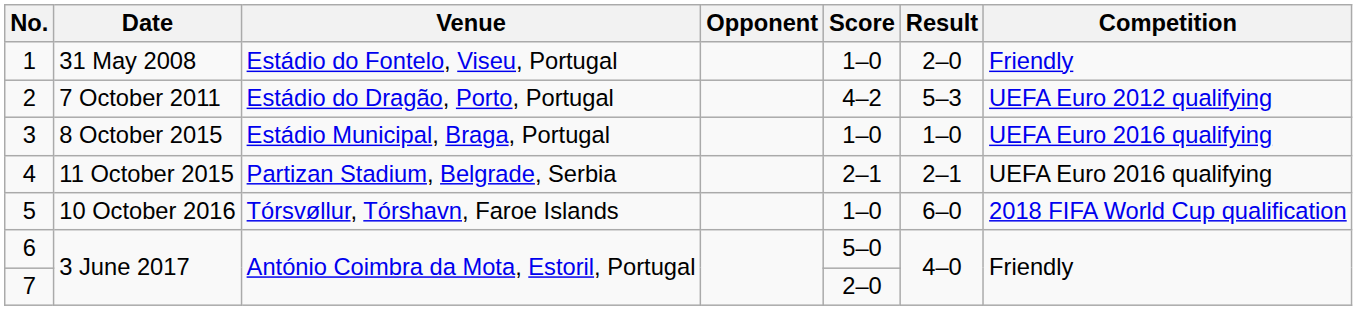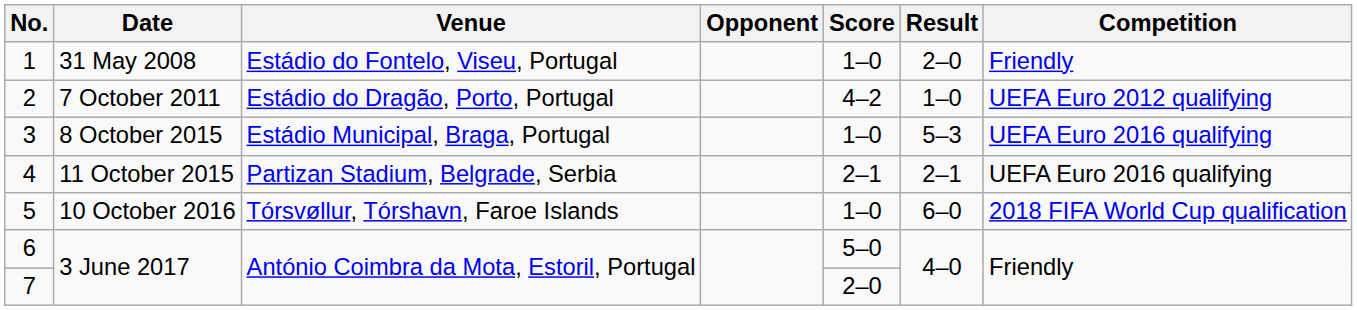 <table class="wikitable sortable">
 <tr>
 <th>No.</th>
 <th>Date</th>
 <th>Venue</th>
 <th>Opponent</th>
 <th>Score</th>
 <th>Result</th>
 <th>Competition</th>
 </tr>
 <tr>
 <td align=center>1</td>
 <td>31 May 2008</td>
 <td><a href='#'>Estádio do Fontelo</a>, <a href='#'>Viseu</a>, Portugal</td>
 <td></td>
 <td align=center>1–0</td>
 <td align=center>2–0</td>
 <td><a href='#'>Friendly</a></td>
 </tr>
 <tr>
 <td align=center>2</td>
 <td>7 October 2011</td>
 <td><a href='#'>Estádio do Dragão</a>, <a href='#'>Porto</a>, Portugal</td>
 <td></td>
 <td align=center>4–2</td>
-<td align=center>5–3</td>
+<td align=center>1–0</td>
 <td><a href='#'>UEFA Euro 2012 qualifying</a></td>
 </tr>
 <tr>
 <td align=center>3</td>
 <td>8 October 2015</td>
 <td><a href='#'>Estádio Municipal</a>, <a href='#'>Braga</a>, Portugal</td>
 <td></td>
 <td align=center>1–0</td>
-<td align=center>1–0</td>
+<td align=center>5–3</td>
 <td><a href='#'>UEFA Euro 2016 qualifying</a></td>
 </tr>
 <tr>
 <td align=center>4</td>
 <td>11 October 2015</td>
 <td><a href='#'>Partizan Stadium</a>, <a href='#'>Belgrade</a>, Serbia</td>
 <td></td>
 <td align=center>2–1</td>
 <td align=center>2–1</td>
 <td>UEFA Euro 2016 qualifying</td>
 </tr>
 <tr>
 <td align=center>5</td>
 <td>10 October 2016</td>
 <td><a href='#'>Tórsvøllur</a>, <a href='#'>Tórshavn</a>, Faroe Islands</td>
 <td></td>
 <td align=center>1–0</td>
 <td align=center>6–0</td>
 <td><a href='#'>2018 FIFA World Cup qualification</a></td>
 </tr>
 <tr>
 <td align=center>6</td>
 <td rowspan="2">3 June 2017</td>
 <td rowspan="2"><a href='#'>António Coimbra da Mota</a>, <a href='#'>Estoril</a>, Portugal</td>
 <td rowspan="2"></td>
 <td align=center>5–0</td>
 <td rowspan="2" style="text-align:center">4–0</td>
 <td rowspan="2">Friendly</td>
 </tr>
 <tr>
 <td align=center>7</td>
 <td align=center>2–0</td>
 </tr>
 </table>
